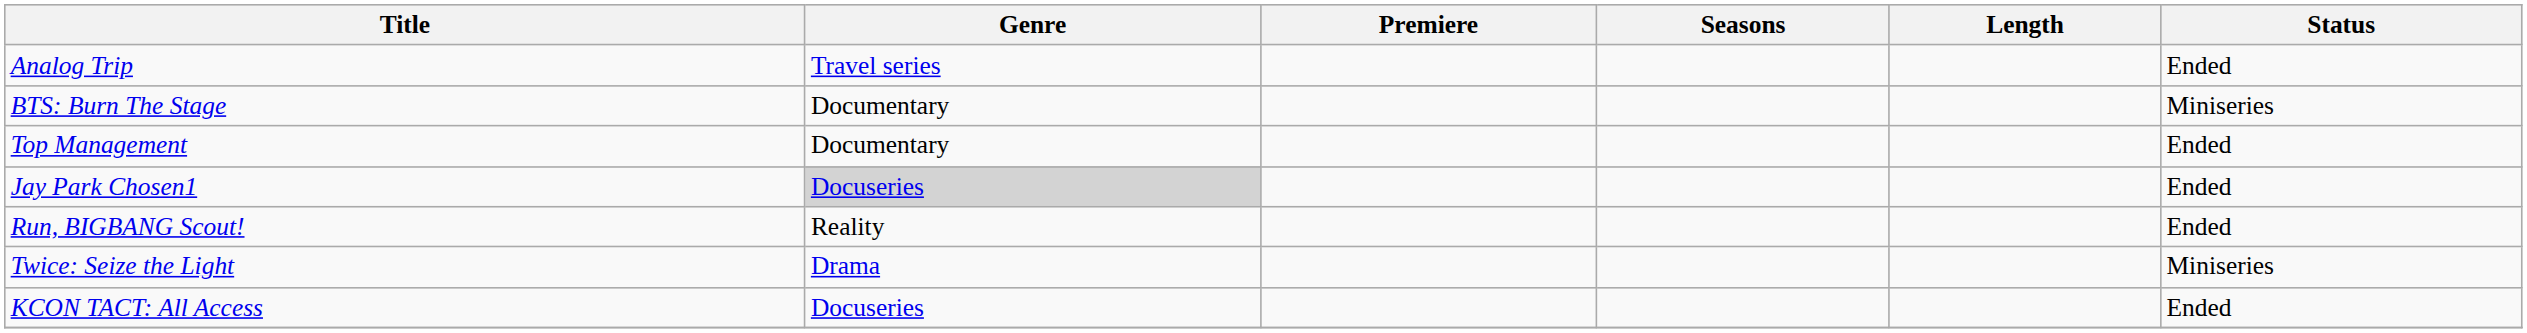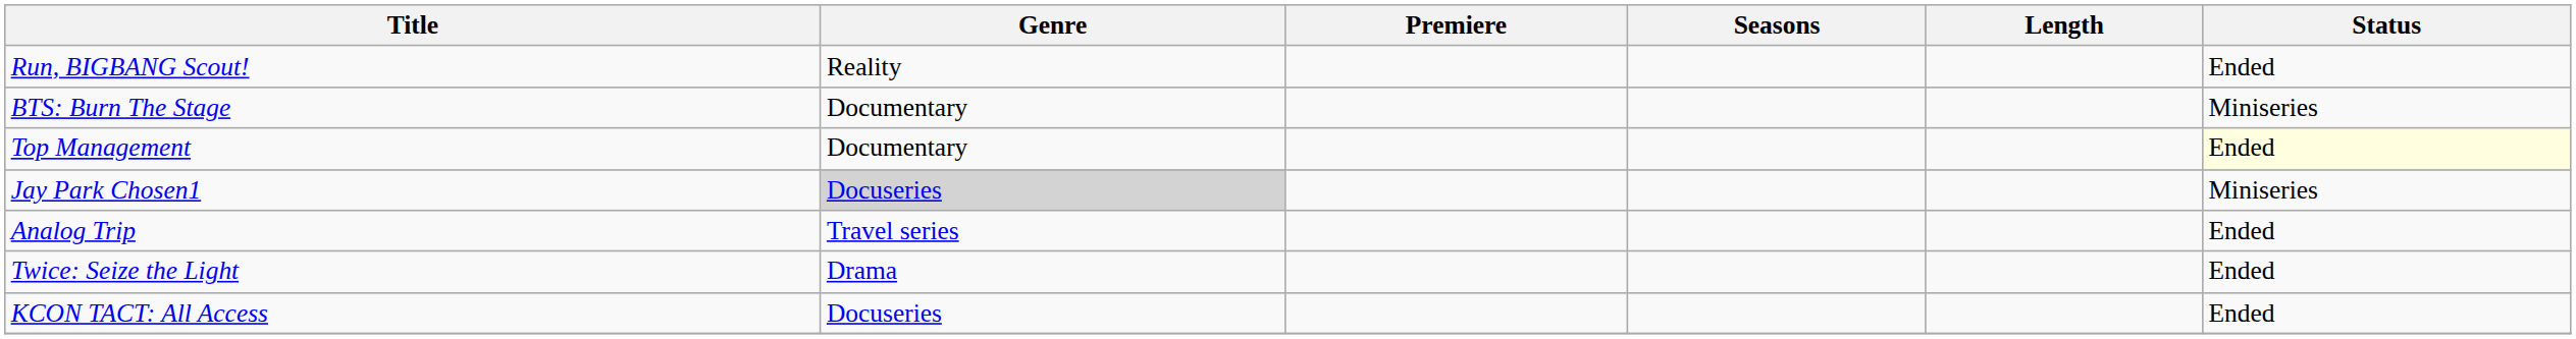 <table class="wikitable sortable" style="width:100%">
 <tr>
 <th>Title</th>
 <th>Genre</th>
 <th>Premiere</th>
 <th>Seasons</th>
 <th>Length</th>
 <th>Status</th>
 </tr>
 <tr>
-<td><em><a href='#'>Analog Trip</a></em></td>
-<td><a href='#'>Travel series</a></td>
+<td><em><a href='#'>Run, BIGBANG Scout!</a></em></td>
+<td>Reality</td>
 <td></td>
 <td></td>
 <td></td>
 <td>Ended</td>
 </tr>
 <tr>
 <td><em><a href='#'>BTS: Burn The Stage</a></em></td>
 <td>Documentary</td>
 <td></td>
 <td></td>
 <td></td>
 <td>Miniseries</td>
 </tr>
 <tr>
 <td><em><a href='#'>Top Management</a></em></td>
 <td>Documentary</td>
 <td></td>
 <td></td>
 <td></td>
-<td>Ended</td>
+<td style="background: lightyellow;">Ended</td>
 </tr>
 <tr>
 <td><em><a href='#'>Jay Park Chosen1</a></em></td>
 <td style="background: lightgrey;"><a href='#'>Docuseries</a></td>
 <td></td>
 <td></td>
 <td></td>
-<td>Ended</td>
+<td>Miniseries</td>
 </tr>
 <tr>
-<td><em><a href='#'>Run, BIGBANG Scout!</a></em></td>
-<td>Reality</td>
+<td><em><a href='#'>Analog Trip</a></em></td>
+<td><a href='#'>Travel series</a></td>
 <td></td>
 <td></td>
 <td></td>
 <td>Ended</td>
 </tr>
 <tr>
 <td><em><a href='#'>Twice: Seize the Light</a></em></td>
 <td><a href='#'>Drama</a></td>
 <td></td>
 <td></td>
 <td></td>
-<td>Miniseries</td>
+<td>Ended</td>
 </tr>
 <tr>
 <td><em><a href='#'>KCON TACT: All Access</a></em></td>
 <td><a href='#'>Docuseries</a></td>
 <td></td>
 <td></td>
 <td></td>
 <td>Ended</td>
 </tr>
 <tr>
 </tr>
 </table>
